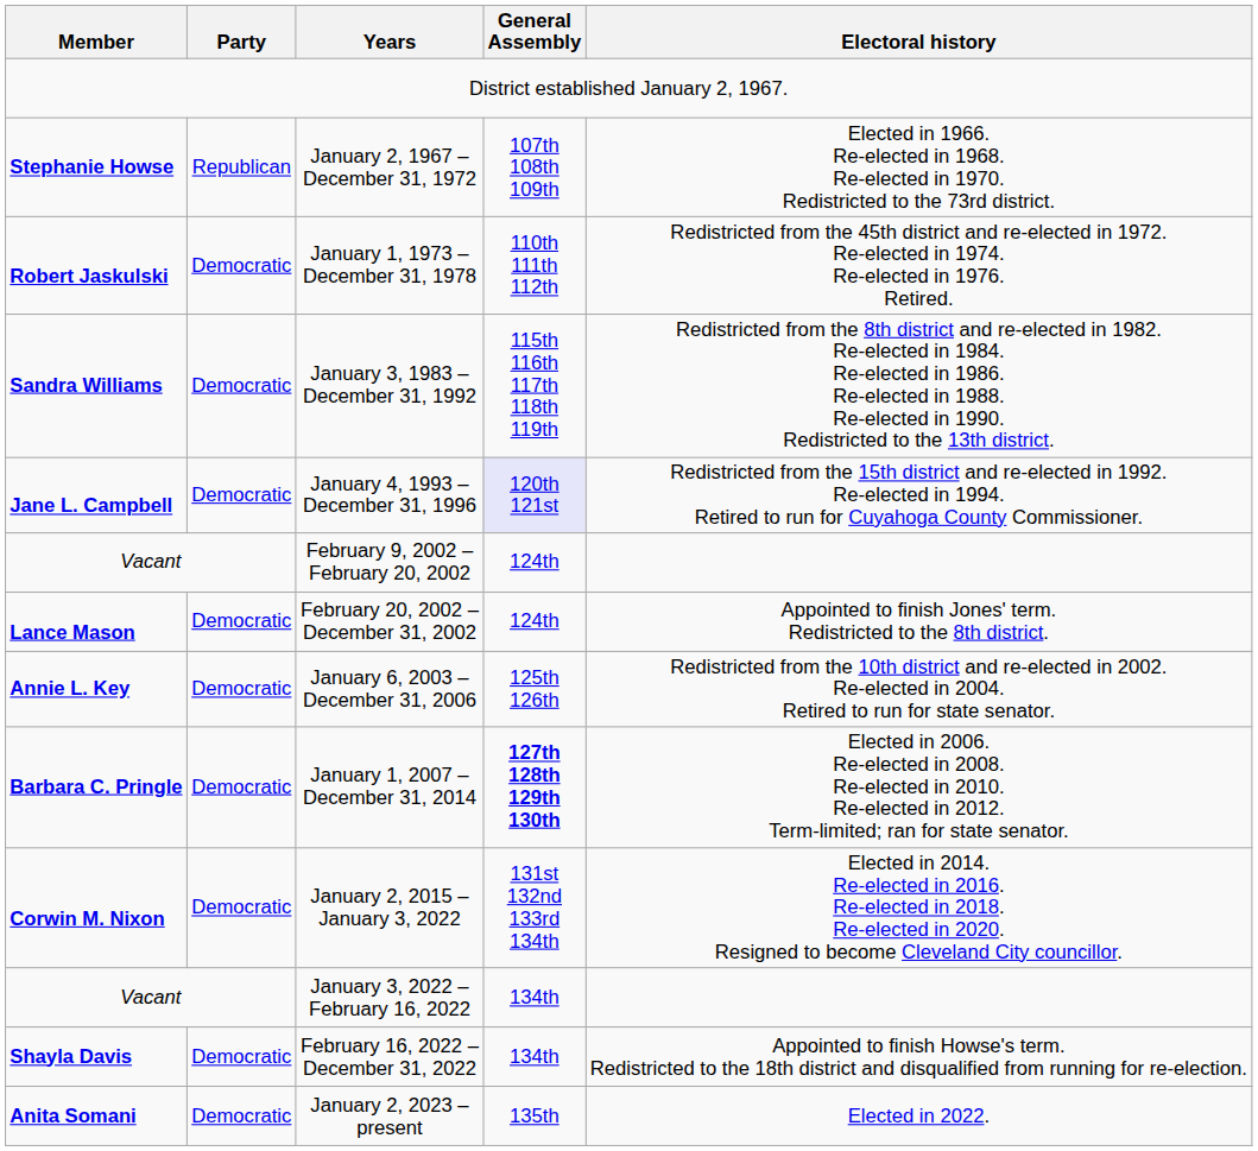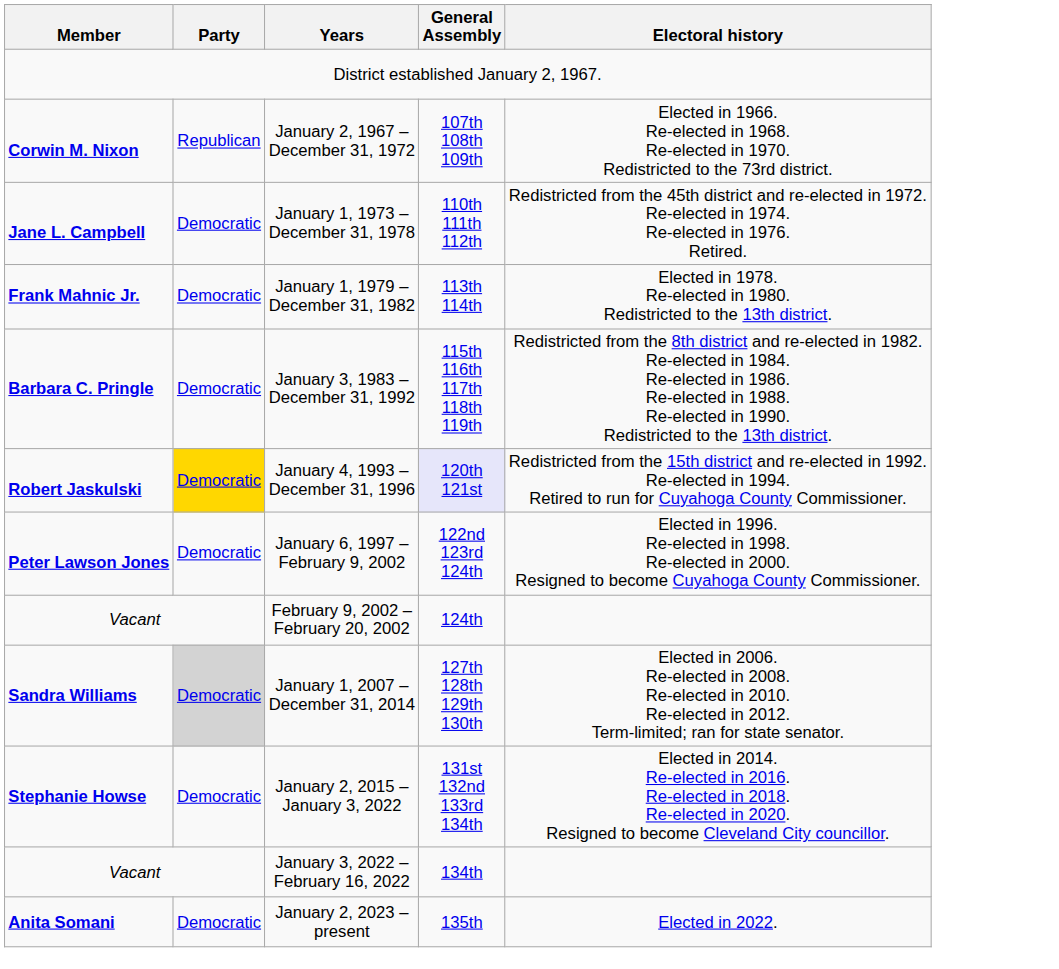 <table class=wikitable style="text-align:center">
 <tr valign=bottom>
 <th>Member</th>
 <th>Party</th>
 <th>Years</th>
 <th>General<br>Assembly</th>
 <th>Electoral history</th>
 </tr>
 <tr style="height:3em">
 <td colspan=5>District established January 2, 1967.</td>
 </tr>
 <tr style="height:3em">
-<td align=left><strong><a href='#'>Stephanie Howse</a></strong><br></td>
+<td align=left><br><strong><a href='#'>Corwin M. Nixon</a></strong><br></td>
 <td><a href='#'>Republican</a></td>
 <td>January 2, 1967 –<br>December 31, 1972</td>
 <td><a href='#'>107th</a><br><a href='#'>108th</a><br><a href='#'>109th</a></td>
 <td>Elected in 1966.<br>Re-elected in 1968.<br>Re-elected in 1970.<br>Redistricted to the 73rd district.</td>
 </tr>
 <tr style="height:3em">
-<td align=left><br><strong><a href='#'>Robert Jaskulski</a></strong><br></td>
+<td align=left><br><strong><a href='#'>Jane L. Campbell</a></strong><br></td>
 <td><a href='#'>Democratic</a></td>
 <td>January 1, 1973 –<br>December 31, 1978</td>
 <td><a href='#'>110th</a><br><a href='#'>111th</a><br><a href='#'>112th</a></td>
 <td>Redistricted from the 45th district and re-elected in 1972.<br>Re-elected in 1974.<br>Re-elected in 1976.<br>Retired.</td>
 </tr>
 <tr style="height:3em">
-<td align=left><strong><a href='#'>Sandra Williams</a></strong><br></td>
+<td align=left><strong><a href='#'>Frank Mahnic Jr.</a></strong><br></td>
+<td><a href='#'>Democratic</a></td>
+<td>January 1, 1979 –<br>December 31, 1982</td>
+<td><a href='#'>113th</a><br><a href='#'>114th</a></td>
+<td>Elected in 1978.<br>Re-elected in 1980.<br>Redistricted to the <a href='#'>13th district</a>.</td>
+</tr>
+<tr style="height:3em">
+<td align=left><strong><a href='#'>Barbara C. Pringle</a></strong><br></td>
 <td><a href='#'>Democratic</a></td>
 <td>January 3, 1983 –<br>December 31, 1992</td>
 <td><a href='#'>115th</a><br><a href='#'>116th</a><br><a href='#'>117th</a><br><a href='#'>118th</a><br><a href='#'>119th</a></td>
 <td>Redistricted from the <a href='#'>8th district</a> and re-elected in 1982.<br>Re-elected in 1984.<br>Re-elected in 1986.<br>Re-elected in 1988.<br>Re-elected in 1990.<br>Redistricted to the <a href='#'>13th district</a>.</td>
 </tr>
 <tr style="height:3em">
-<td align=left><br><strong><a href='#'>Jane L. Campbell</a></strong><br></td>
-<td><a href='#'>Democratic</a></td>
+<td align=left><br><strong><a href='#'>Robert Jaskulski</a></strong><br></td>
+<td style="background: gold;"><a href='#'>Democratic</a></td>
 <td>January 4, 1993 –<br>December 31, 1996</td>
 <td style="background: lavender;"><a href='#'>120th</a><br><a href='#'>121st</a></td>
 <td>Redistricted from the <a href='#'>15th district</a> and re-elected in 1992.<br>Re-elected in 1994.<br>Retired to run for <a href='#'>Cuyahoga County</a> Commissioner.</td>
+</tr>
+<tr style="height:3em">
+<td align=left><br><strong><a href='#'>Peter Lawson Jones</a></strong><br></td>
+<td><a href='#'>Democratic</a></td>
+<td>January 6, 1997 –<br>February 9, 2002</td>
+<td><a href='#'>122nd</a><br><a href='#'>123rd</a><br><a href='#'>124th</a></td>
+<td>Elected in 1996.<br>Re-elected in 1998.<br>Re-elected in 2000.<br>Resigned to become <a href='#'>Cuyahoga County</a> Commissioner.</td>
 </tr>
 <tr style="height:3em">
 <td colspan=2><em>Vacant</em></td>
 <td nowrap>February 9, 2002 –<br>February 20, 2002</td>
 <td><a href='#'>124th</a></td>
 <td></td>
 </tr>
 <tr style="height:3em">
-<td align=left><br><strong><a href='#'>Lance Mason</a></strong><br></td>
-<td><a href='#'>Democratic</a></td>
-<td>February 20, 2002 –<br>December 31, 2002</td>
-<td><a href='#'>124th</a></td>
-<td>Appointed to finish Jones' term.<br>Redistricted to the <a href='#'>8th district</a>.</td>
-</tr>
-<tr style="height:3em">
-<td align=left><strong><a href='#'>Annie L. Key</a></strong><br></td>
-<td><a href='#'>Democratic</a></td>
-<td>January 6, 2003 –<br>December 31, 2006</td>
-<td><a href='#'>125th</a><br><a href='#'>126th</a></td>
-<td>Redistricted from the <a href='#'>10th district</a> and re-elected in 2002.<br>Re-elected in 2004.<br>Retired to run for state senator.</td>
-</tr>
-<tr style="height:3em">
-<td align=left><strong><a href='#'>Barbara C. Pringle</a></strong><br></td>
-<td><a href='#'>Democratic</a></td>
+<td align=left><strong><a href='#'>Sandra Williams</a></strong><br></td>
+<td style="background: lightgrey;"><a href='#'>Democratic</a></td>
 <td>January 1, 2007 –<br>December 31, 2014</td>
-<td><strong><a href='#'>127th</a><br><a href='#'>128th</a><br><a href='#'>129th</a><br><a href='#'>130th</a></strong></td>
+<td><a href='#'>127th</a><br><a href='#'>128th</a><br><a href='#'>129th</a><br><a href='#'>130th</a></td>
 <td>Elected in 2006.<br>Re-elected in 2008.<br>Re-elected in 2010.<br>Re-elected in 2012.<br>Term-limited; ran for state senator.</td>
 </tr>
 <tr style="height:3em">
-<td align=left><br><strong><a href='#'>Corwin M. Nixon</a></strong><br></td>
+<td align=left><strong><a href='#'>Stephanie Howse</a></strong><br></td>
 <td><a href='#'>Democratic</a></td>
 <td>January 2, 2015 –<br>January 3, 2022</td>
 <td><a href='#'>131st</a><br><a href='#'>132nd</a><br><a href='#'>133rd</a><br><a href='#'>134th</a></td>
 <td>Elected in 2014.<br><a href='#'>Re-elected in 2016</a>.<br><a href='#'>Re-elected in 2018</a>.<br><a href='#'>Re-elected in 2020</a>.<br>Resigned to become <a href='#'>Cleveland City councillor</a>.</td>
 </tr>
 <tr style="height:3em">
 <td colspan=2><em>Vacant</em></td>
 <td nowrap>January 3, 2022 –<br>February 16, 2022</td>
 <td><a href='#'>134th</a></td>
 <td></td>
 </tr>
 <tr style="height:3em">
-<td align=left><strong><a href='#'>Shayla Davis</a></strong><br></td>
-<td><a href='#'>Democratic</a></td>
-<td>February 16, 2022 –<br>December 31, 2022</td>
-<td><a href='#'>134th</a></td>
-<td>Appointed to finish Howse's term.<br>Redistricted to the 18th district and disqualified from running for re-election.</td>
-</tr>
-<tr style="height:3em">
 <td align=left><strong><a href='#'>Anita Somani</a></strong><br></td>
 <td><a href='#'>Democratic</a></td>
 <td>January 2, 2023 –<br>present</td>
 <td><a href='#'>135th</a></td>
 <td><a href='#'>Elected in 2022</a>.</td>
 </tr>
 </table>
